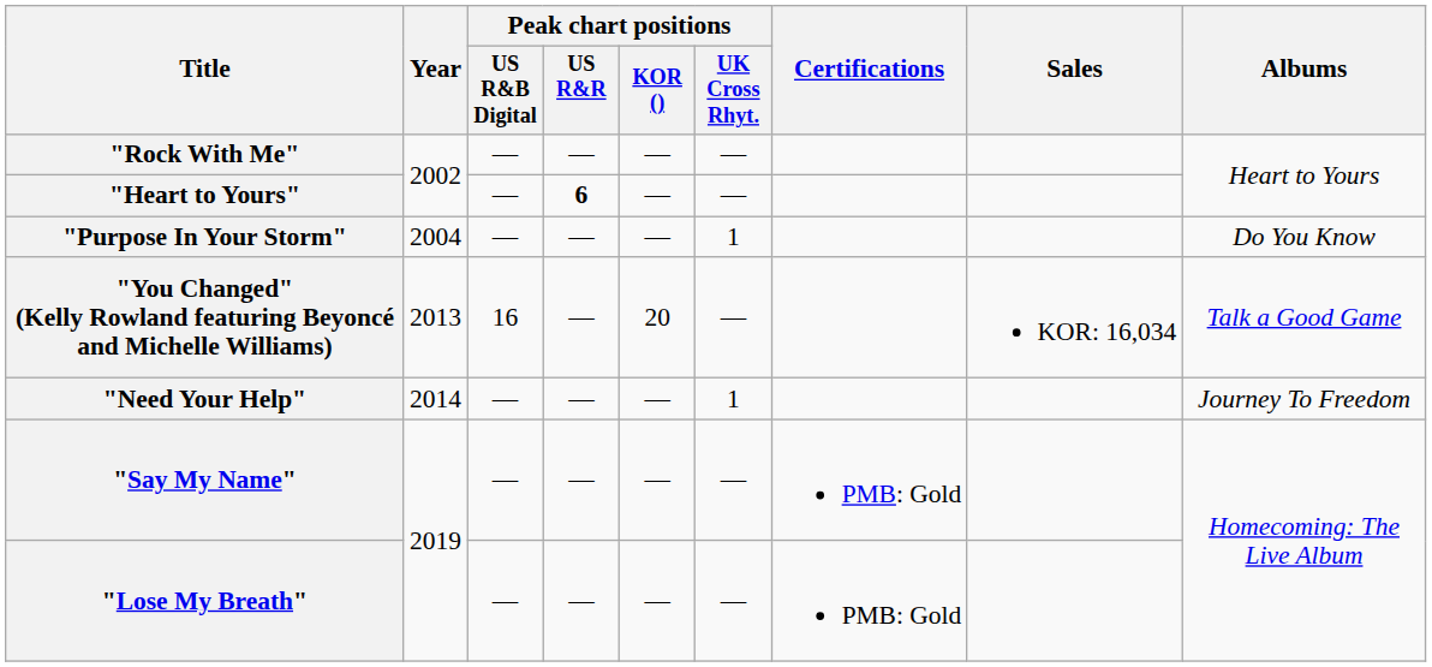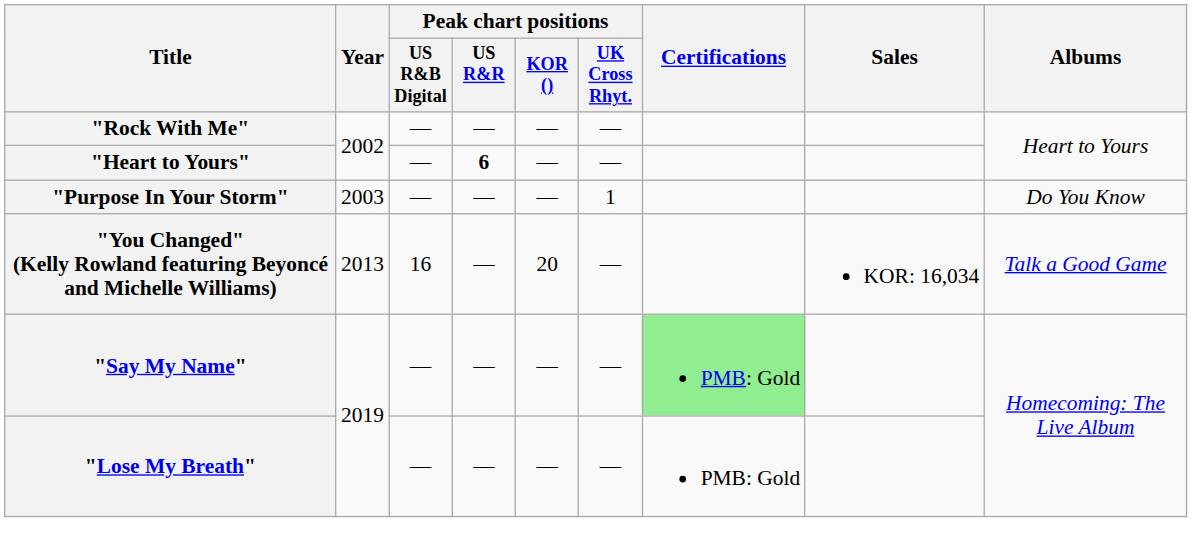 <table class="wikitable plainrowheaders" style="text-align:center;" border="1">
 <tr>
 <th scope="col" rowspan="2" style="width:15em;">Title</th>
 <th scope="col" rowspan="2" style="width:1em;">Year</th>
 <th scope="col" colspan="4" style="width:3em;">Peak chart positions</th>
 <th scope="col" rowspan="2"><a href='#'>Certifications</a></th>
 <th scope="col" rowspan="2">Sales</th>
 <th scope="col" rowspan="2" style="width:9em;">Albums</th>
 </tr>
 <tr>
 <th scope="col" style="width:3em;font-size:85%;">US<br>R&B Digital<br></th>
 <th scope="col" style="width:3em;font-size:85%;">US<br><a href='#'>R&R</a><br><br></th>
 <th scope="col" style="width:3em;font-size:85%;"><a href='#'>KOR<br>()</a><br></th>
 <th scope="col" style="width:3em;font-size:85%;"><a href='#'>UK<br>Cross Rhyt.</a><br></th>
 </tr>
 <tr>
 <th scope="row">"Rock With Me"</th>
 <td ! scope="col" rowspan="2">2002</td>
 <td>—</td>
 <td>—</td>
 <td>—</td>
 <td>—</td>
 <td></td>
 <td></td>
 <td ! scope="col" rowspan="2"><em>Heart to Yours</em></td>
 </tr>
 <tr>
 <th scope="row">"Heart to Yours"</th>
 <td>—</td>
 <td><strong>6</strong></td>
 <td>—</td>
 <td>—</td>
 <td></td>
 <td></td>
 </tr>
 <tr>
 <th scope="row">"Purpose In Your Storm"</th>
-<td ! scope="col">2004</td>
+<td ! scope="col">2003</td>
 <td>—</td>
 <td>—</td>
 <td>—</td>
 <td>1</td>
 <td></td>
 <td></td>
 <td ! scope="col"><em>Do You Know </em></td>
 </tr>
 <tr>
 <th scope="row">"You Changed"<br><span>(Kelly Rowland featuring Beyoncé and Michelle Williams)</span></th>
 <td ! scope="col" rowspan="1">2013</td>
 <td>16</td>
 <td>—</td>
 <td>20</td>
 <td>—</td>
 <td></td>
 <td><br><ul><li>KOR: 16,034</li></ul></td>
 <td ! scope="col" rowspan="1"><em><a href='#'>Talk a Good Game</a></em></td>
 </tr>
 <tr>
-<th scope="row">"Need Your Help"<br></th>
-<td ! scope="col">2014</td>
-<td>—</td>
-<td>—</td>
-<td>—</td>
-<td>1</td>
-<td></td>
-<td></td>
-<td ! scope="col"><em>Journey To Freedom</em></td>
-</tr>
-<tr>
 <th scope="row">"<a href='#'>Say My Name</a>"<br></th>
 <td rowspan="2">2019</td>
 <td>—</td>
 <td>—</td>
 <td>—</td>
 <td>—</td>
-<td><br><ul><li><a href='#'>PMB</a>: Gold</li></ul></td>
+<td style="background: lightgreen;"><br><ul><li><a href='#'>PMB</a>: Gold</li></ul></td>
 <td></td>
 <td rowspan="3"><em><a href='#'>Homecoming: The Live Album</a></em></td>
 </tr>
 <tr>
 <th scope="row">"<a href='#'>Lose My Breath</a>"<br></th>
 <td>—</td>
 <td>—</td>
 <td>—</td>
 <td>—</td>
 <td><br><ul><li>PMB: Gold</li></ul></td>
 <td></td>
 </tr>
 </table>
